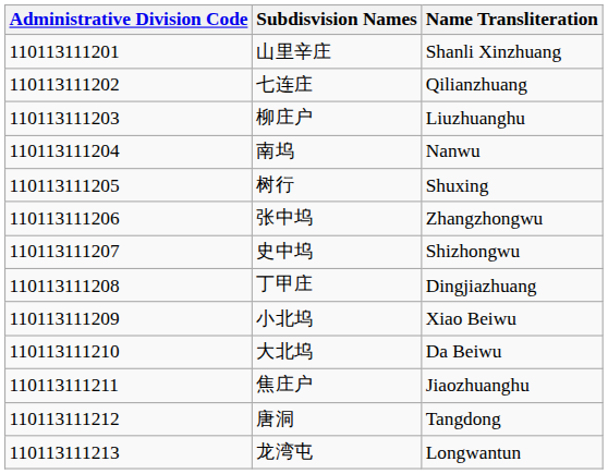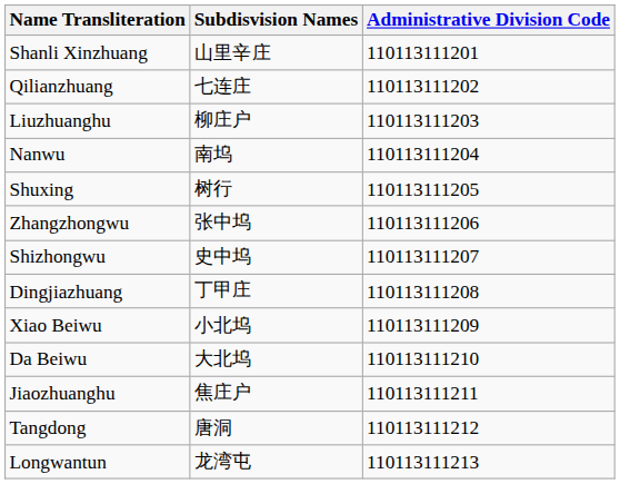 <table class="wikitable sortable">
 <tr>
+<th>Name Transliteration</th>
+<th>Subdisvision Names</th>
 <th><a href='#'>Administrative Division Code</a></th>
-<th>Subdisvision Names</th>
-<th>Name Transliteration</th>
 </tr>
 <tr>
+<td>Shanli Xinzhuang</td>
+<td>山里辛庄</td>
 <td>110113111201</td>
-<td>山里辛庄</td>
-<td>Shanli Xinzhuang</td>
 </tr>
 <tr>
+<td>Qilianzhuang</td>
+<td>七连庄</td>
 <td>110113111202</td>
-<td>七连庄</td>
-<td>Qilianzhuang</td>
 </tr>
 <tr>
+<td>Liuzhuanghu</td>
+<td>柳庄户</td>
 <td>110113111203</td>
-<td>柳庄户</td>
-<td>Liuzhuanghu</td>
 </tr>
 <tr>
+<td>Nanwu</td>
+<td>南坞</td>
 <td>110113111204</td>
-<td>南坞</td>
-<td>Nanwu</td>
 </tr>
 <tr>
+<td>Shuxing</td>
+<td>树行</td>
 <td>110113111205</td>
-<td>树行</td>
-<td>Shuxing</td>
 </tr>
 <tr>
+<td>Zhangzhongwu</td>
+<td>张中坞</td>
 <td>110113111206</td>
-<td>张中坞</td>
-<td>Zhangzhongwu</td>
 </tr>
 <tr>
+<td>Shizhongwu</td>
+<td>史中坞</td>
 <td>110113111207</td>
-<td>史中坞</td>
-<td>Shizhongwu</td>
 </tr>
 <tr>
+<td>Dingjiazhuang</td>
+<td>丁甲庄</td>
 <td>110113111208</td>
-<td>丁甲庄</td>
-<td>Dingjiazhuang</td>
 </tr>
 <tr>
+<td>Xiao Beiwu</td>
+<td>小北坞</td>
 <td>110113111209</td>
-<td>小北坞</td>
-<td>Xiao Beiwu</td>
 </tr>
 <tr>
+<td>Da Beiwu</td>
+<td>大北坞</td>
 <td>110113111210</td>
-<td>大北坞</td>
-<td>Da Beiwu</td>
 </tr>
 <tr>
+<td>Jiaozhuanghu</td>
+<td>焦庄户</td>
 <td>110113111211</td>
-<td>焦庄户</td>
-<td>Jiaozhuanghu</td>
 </tr>
 <tr>
+<td>Tangdong</td>
+<td>唐洞</td>
 <td>110113111212</td>
-<td>唐洞</td>
-<td>Tangdong</td>
 </tr>
 <tr>
+<td>Longwantun</td>
+<td>龙湾屯</td>
 <td>110113111213</td>
-<td>龙湾屯</td>
-<td>Longwantun</td>
 </tr>
 </table>
